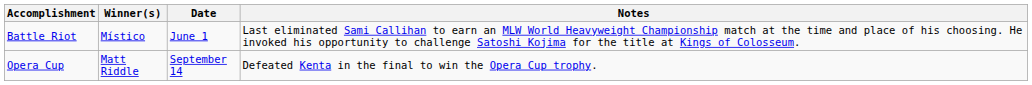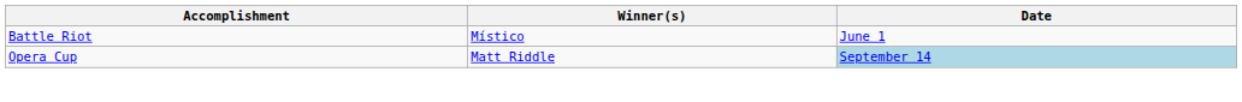 <table class="wikitable" style="width:100%;">
 <tr>
 <th>Accomplishment</th>
 <th>Winner(s)</th>
 <th>Date</th>
-<th>Notes</th>
 </tr>
 <tr>
 <td><a href='#'>Battle Riot</a></td>
 <td><a href='#'>Místico</a></td>
 <td><a href='#'>June 1</a></td>
-<td>Last eliminated <a href='#'>Sami Callihan</a> to earn an <a href='#'>MLW World Heavyweight Championship</a> match at the time and place of his choosing. He invoked his opportunity to challenge <a href='#'>Satoshi Kojima</a> for the title at <a href='#'>Kings of Colosseum</a>.</td>
 </tr>
 <tr>
 <td><a href='#'>Opera Cup</a></td>
 <td><a href='#'>Matt Riddle</a></td>
-<td><a href='#'>September 14</a></td>
-<td>Defeated <a href='#'>Kenta</a> in the final to win the <a href='#'>Opera Cup trophy</a>.</td>
+<td style="background: lightblue;"><a href='#'>September 14</a></td>
 </tr>
 </table>
